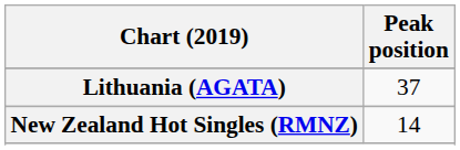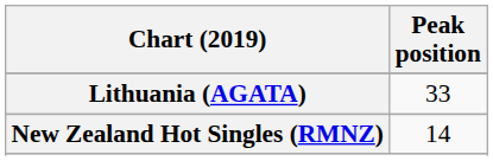 <table class="wikitable sortable plainrowheaders" style="text-align:center">
 <tr>
 <th scope="col">Chart (2019)</th>
 <th scope="col">Peak<br>position</th>
 </tr>
 <tr>
 </tr>
 <tr>
 </tr>
 <tr>
 </tr>
 <tr>
 </tr>
 <tr>
 </tr>
 <tr>
 </tr>
 <tr>
 </tr>
 <tr>
 </tr>
 <tr>
 </tr>
 <tr>
 </tr>
 <tr>
 <th scope="row">Lithuania (<a href='#'>AGATA</a>)</th>
-<td>37</td>
+<td>33</td>
 </tr>
 <tr>
 </tr>
 <tr>
 <th scope="row">New Zealand Hot Singles (<a href='#'>RMNZ</a>)</th>
 <td>14</td>
 </tr>
 <tr>
 </tr>
 <tr>
 </tr>
 <tr>
 </tr>
 <tr>
 </tr>
 <tr>
 </tr>
 <tr>
 </tr>
 <tr>
 </tr>
 <tr>
 </tr>
 </table>
